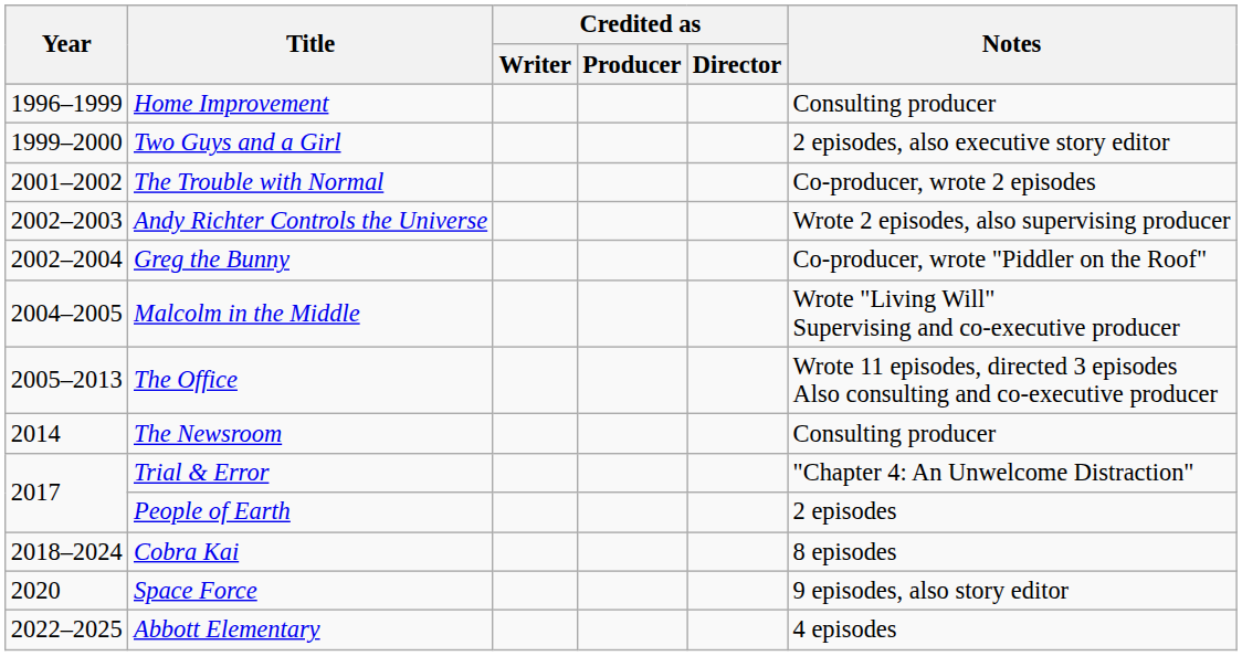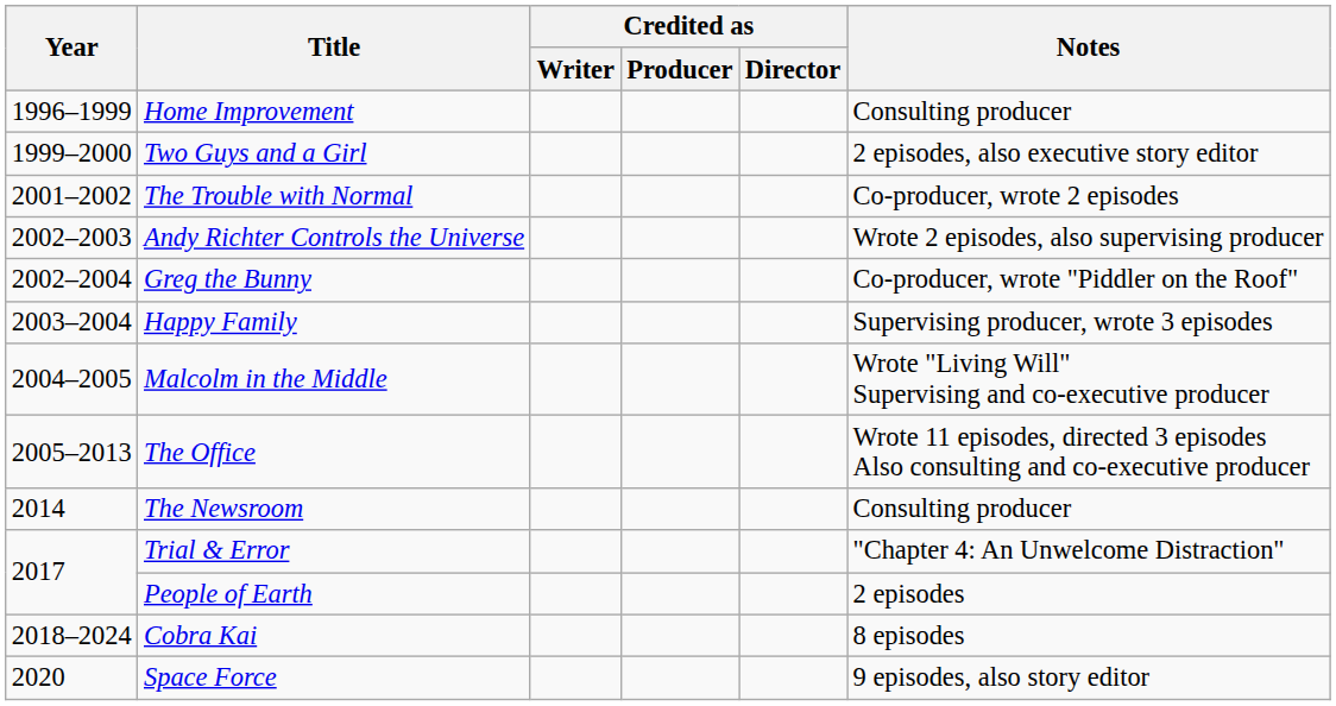 <table class="wikitable">
 <tr style="background:#ccc; text-align:center;">
 <th rowspan="2">Year</th>
 <th rowspan="2">Title</th>
 <th colspan="3">Credited as</th>
 <th rowspan="2">Notes</th>
 </tr>
 <tr>
 <th>Writer</th>
 <th>Producer</th>
 <th>Director</th>
 </tr>
 <tr>
 <td>1996–1999</td>
 <td><em><a href='#'>Home Improvement</a></em></td>
 <td></td>
 <td></td>
 <td></td>
 <td>Consulting producer</td>
 </tr>
 <tr>
 <td>1999–2000</td>
 <td><em><a href='#'>Two Guys and a Girl</a></em></td>
 <td></td>
 <td></td>
 <td></td>
 <td>2 episodes, also executive story editor</td>
 </tr>
 <tr>
 <td>2001–2002</td>
 <td><em><a href='#'>The Trouble with Normal</a></em></td>
 <td></td>
 <td></td>
 <td></td>
 <td>Co-producer, wrote 2 episodes</td>
 </tr>
 <tr>
 <td>2002–2003</td>
 <td><em><a href='#'>Andy Richter Controls the Universe</a></em></td>
 <td></td>
 <td></td>
 <td></td>
 <td>Wrote 2 episodes, also supervising producer</td>
 </tr>
 <tr>
 <td>2002–2004</td>
 <td><em><a href='#'>Greg the Bunny</a></em></td>
 <td></td>
 <td></td>
 <td></td>
 <td>Co-producer, wrote "Piddler on the Roof"</td>
+</tr>
+<tr>
+<td>2003–2004</td>
+<td><em><a href='#'>Happy Family</a></em></td>
+<td></td>
+<td></td>
+<td></td>
+<td>Supervising producer, wrote 3 episodes</td>
 </tr>
 <tr>
 <td>2004–2005</td>
 <td><em><a href='#'>Malcolm in the Middle</a></em></td>
 <td></td>
 <td></td>
 <td></td>
 <td>Wrote "Living Will"<br>Supervising and co-executive producer</td>
 </tr>
 <tr>
 <td>2005–2013</td>
 <td><em><a href='#'>The Office</a></em></td>
 <td></td>
 <td></td>
 <td></td>
 <td>Wrote 11 episodes, directed 3 episodes<br>Also consulting and co-executive producer</td>
 </tr>
 <tr>
 <td>2014</td>
 <td><em><a href='#'>The Newsroom</a></em></td>
 <td></td>
 <td></td>
 <td></td>
 <td>Consulting producer</td>
 </tr>
 <tr>
 <td rowspan="2">2017</td>
 <td><em><a href='#'>Trial & Error</a></em></td>
 <td></td>
 <td></td>
 <td></td>
 <td>"Chapter 4: An Unwelcome Distraction"</td>
 </tr>
 <tr>
 <td><em><a href='#'>People of Earth</a></em></td>
 <td></td>
 <td></td>
 <td></td>
 <td>2 episodes</td>
 </tr>
 <tr>
 <td>2018–2024</td>
 <td><em><a href='#'>Cobra Kai</a></em></td>
 <td></td>
 <td></td>
 <td></td>
 <td>8 episodes</td>
 </tr>
 <tr>
 <td>2020</td>
 <td><em><a href='#'>Space Force</a></em></td>
 <td></td>
 <td></td>
 <td></td>
 <td>9 episodes, also story editor</td>
 </tr>
-<tr>
-<td>2022–2025</td>
-<td><em><a href='#'>Abbott Elementary</a></em></td>
-<td></td>
-<td></td>
-<td></td>
-<td>4 episodes</td>
-</tr>
 </table>
